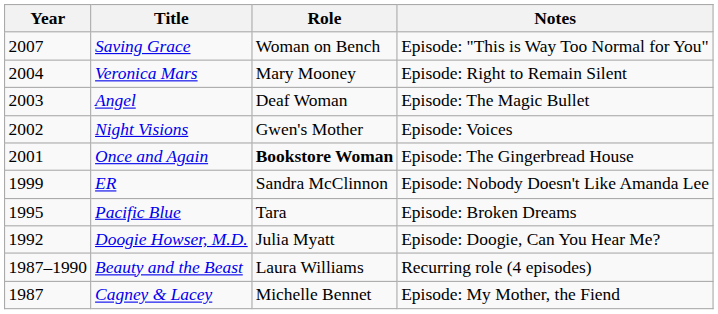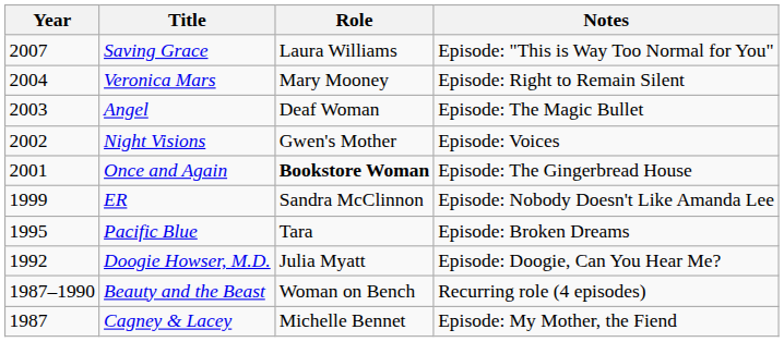 <table class="wikitable sortable">
 <tr>
 <th>Year</th>
 <th>Title</th>
 <th>Role</th>
 <th class="unsortable">Notes</th>
 </tr>
 <tr>
 <td>2007</td>
 <td><em><a href='#'>Saving Grace</a></em></td>
-<td>Woman on Bench</td>
+<td>Laura Williams</td>
 <td>Episode: "This is Way Too Normal for You"</td>
 </tr>
 <tr>
 <td>2004</td>
 <td><em><a href='#'>Veronica Mars</a></em></td>
 <td>Mary Mooney</td>
 <td>Episode: Right to Remain Silent</td>
 </tr>
 <tr>
 <td>2003</td>
 <td><em><a href='#'>Angel</a></em></td>
 <td>Deaf Woman</td>
 <td>Episode: The Magic Bullet</td>
 </tr>
 <tr>
 <td>2002</td>
 <td><em><a href='#'>Night Visions</a></em></td>
 <td>Gwen's Mother</td>
 <td>Episode: Voices</td>
 </tr>
 <tr>
 <td>2001</td>
 <td><em><a href='#'>Once and Again</a></em></td>
 <td><strong>Bookstore Woman</strong></td>
 <td>Episode: The Gingerbread House</td>
 </tr>
 <tr>
 <td>1999</td>
 <td><em><a href='#'>ER</a></em></td>
 <td>Sandra McClinnon</td>
 <td>Episode: Nobody Doesn't Like Amanda Lee</td>
 </tr>
 <tr>
 <td>1995</td>
 <td><em><a href='#'>Pacific Blue</a></em></td>
 <td>Tara</td>
 <td>Episode: Broken Dreams</td>
 </tr>
 <tr>
 <td>1992</td>
 <td><em><a href='#'>Doogie Howser, M.D.</a></em></td>
 <td>Julia Myatt</td>
 <td>Episode: Doogie, Can You Hear Me?</td>
 </tr>
 <tr>
 <td>1987–1990</td>
 <td><em><a href='#'>Beauty and the Beast</a></em></td>
-<td>Laura Williams</td>
+<td>Woman on Bench</td>
 <td>Recurring role (4 episodes)</td>
 </tr>
 <tr>
 <td>1987</td>
 <td><em><a href='#'>Cagney & Lacey</a></em></td>
 <td>Michelle Bennet</td>
 <td>Episode: My Mother, the Fiend</td>
 </tr>
 </table>
